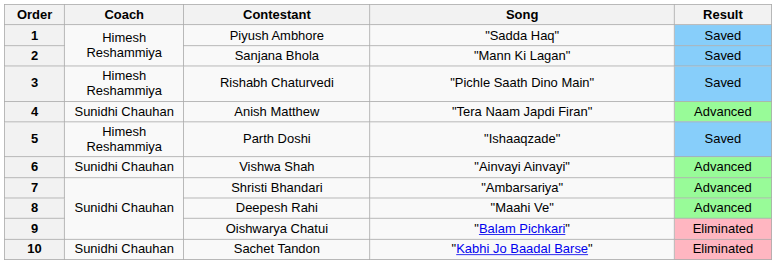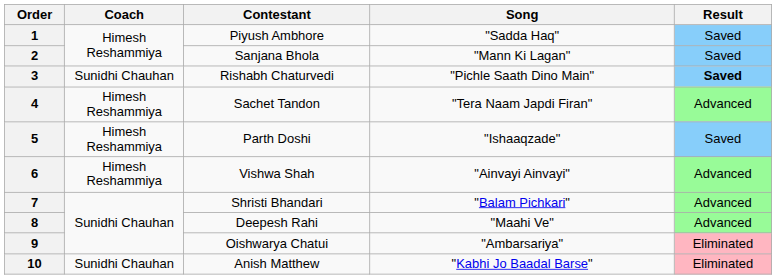 <table class="wikitable" style="width:75%; text-align:center;">
 <tr>
 <th width="040">Order</th>
 <th width="060">Coach</th>
 <th width="150">Contestant</th>
 <th width="250">Song</th>
 <th width="070">Result</th>
 </tr>
 <tr>
 <th>1</th>
 <td rowspan=2>Himesh Reshammiya</td>
 <td>Piyush Ambhore</td>
 <td>"Sadda Haq"</td>
 <td bgcolor="87CEFA">Saved</td>
 </tr>
 <tr>
 <th>2</th>
 <td>Sanjana Bhola</td>
 <td>"Mann Ki Lagan"</td>
 <td bgcolor="87CEFA">Saved</td>
 </tr>
 <tr>
 <th>3</th>
-<td rowspan=1>Himesh Reshammiya</td>
+<td rowspan=1>Sunidhi Chauhan</td>
 <td>Rishabh Chaturvedi</td>
 <td>"Pichle Saath Dino Main"</td>
-<td bgcolor="87CEFA">Saved</td>
+<td bgcolor="87CEFA"><strong>Saved</strong></td>
 </tr>
 <tr>
 <th>4</th>
-<td rowspan=1>Sunidhi Chauhan</td>
-<td>Anish Matthew</td>
+<td rowspan=1>Himesh Reshammiya</td>
+<td>Sachet Tandon</td>
 <td>"Tera Naam Japdi Firan"</td>
 <td bgcolor="98FB98">Advanced</td>
 </tr>
 <tr>
 <th>5</th>
 <td rowspan=1>Himesh Reshammiya</td>
 <td>Parth Doshi</td>
 <td>"Ishaaqzade"</td>
 <td bgcolor="87CEFA">Saved</td>
 </tr>
 <tr>
 <th>6</th>
-<td rowspan=1>Sunidhi Chauhan</td>
+<td rowspan=1>Himesh Reshammiya</td>
 <td>Vishwa Shah</td>
 <td>"Ainvayi Ainvayi"</td>
 <td bgcolor="98FB98">Advanced</td>
 </tr>
 <tr>
 <th>7</th>
 <td rowspan=3>Sunidhi Chauhan</td>
 <td>Shristi Bhandari</td>
-<td>"Ambarsariya"</td>
+<td>"<a href='#'>Balam Pichkari</a>"</td>
 <td bgcolor="98FB98">Advanced</td>
 </tr>
 <tr>
 <th>8</th>
 <td>Deepesh Rahi</td>
 <td>"Maahi Ve"</td>
 <td bgcolor="98FB98">Advanced</td>
 </tr>
 <tr>
 <th>9</th>
 <td>Oishwarya Chatui</td>
-<td>"<a href='#'>Balam Pichkari</a>"</td>
+<td>"Ambarsariya"</td>
 <td bgcolor="FFB6C1">Eliminated</td>
 </tr>
 <tr>
 <th>10</th>
 <td rowspan=1>Sunidhi Chauhan</td>
-<td>Sachet Tandon</td>
+<td>Anish Matthew</td>
 <td>"<a href='#'>Kabhi Jo Baadal Barse</a>"</td>
 <td bgcolor="FFB6C1">Eliminated</td>
 </tr>
 </table>
